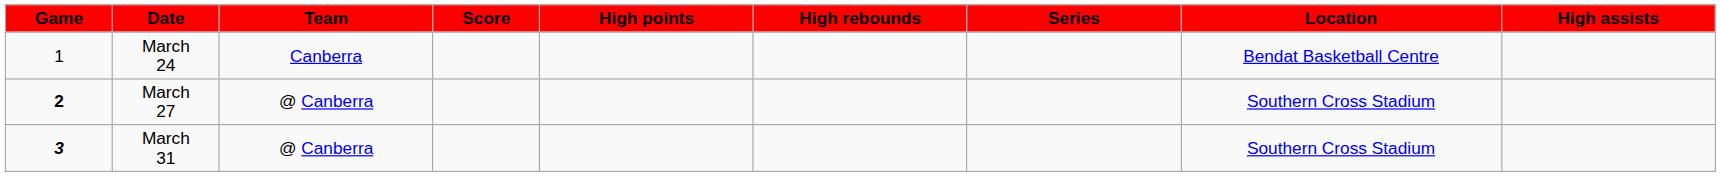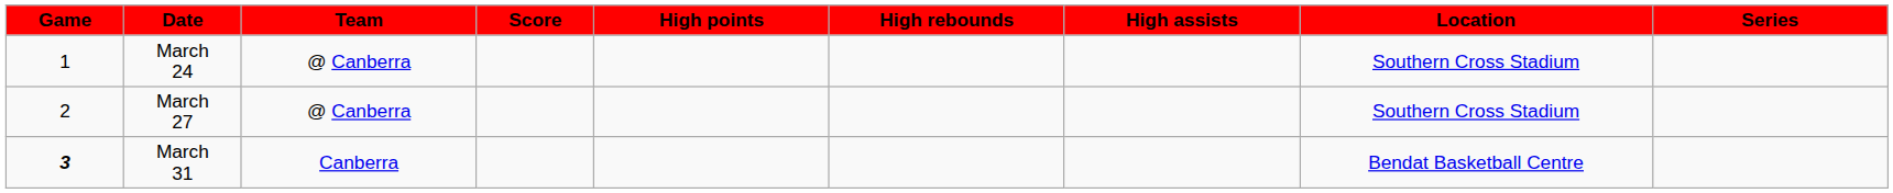 <table class="wikitable" style="font-size:90%; text-align: center; width: 90%; margin:1em auto;">
 <tr>
 <th style="background:red; width: 5%;"><span>Game</span></th>
 <th style="background:red; width: 5%;"><span>Date</span></th>
 <th style="background:red; width: 10%;"><span>Team</span></th>
 <th style="background:red; width: 5%;"><span>Score</span></th>
 <th style="background:red; width: 10%;"><span>High points</span></th>
 <th style="background:red; width: 10%;"><span>High rebounds</span></th>
+<th style="background:red; width: 10%;"><span>High assists</span></th>
+<th style="background:red; width: 15%;"><span>Location</span></th>
 <th style="background:red; width: 10%;"><span>Series</span></th>
-<th style="background:red; width: 15%;"><span>Location</span></th>
-<th style="background:red; width: 10%;"><span>High assists</span></th>
 </tr>
 <tr>
 <td>1</td>
 <td>March <br> 24</td>
-<td><a href='#'>Canberra</a></td>
+<td>@ <a href='#'>Canberra</a></td>
 <td></td>
 <td></td>
 <td></td>
 <td></td>
-<td><a href='#'>Bendat Basketball Centre</a></td>
+<td><a href='#'>Southern Cross Stadium</a></td>
 <td></td>
 </tr>
 <tr>
-<td><strong>2</strong></td>
+<td>2</td>
 <td>March <br> 27</td>
 <td>@ <a href='#'>Canberra</a></td>
 <td></td>
 <td></td>
 <td></td>
 <td></td>
 <td><a href='#'>Southern Cross Stadium</a></td>
 <td></td>
 </tr>
 <tr>
 <td><strong><em>3</em></strong></td>
 <td>March <br> 31</td>
-<td>@ <a href='#'>Canberra</a></td>
+<td><a href='#'>Canberra</a></td>
 <td></td>
 <td></td>
 <td></td>
 <td></td>
-<td><a href='#'>Southern Cross Stadium</a></td>
+<td><a href='#'>Bendat Basketball Centre</a></td>
 <td></td>
 </tr>
 </table>
